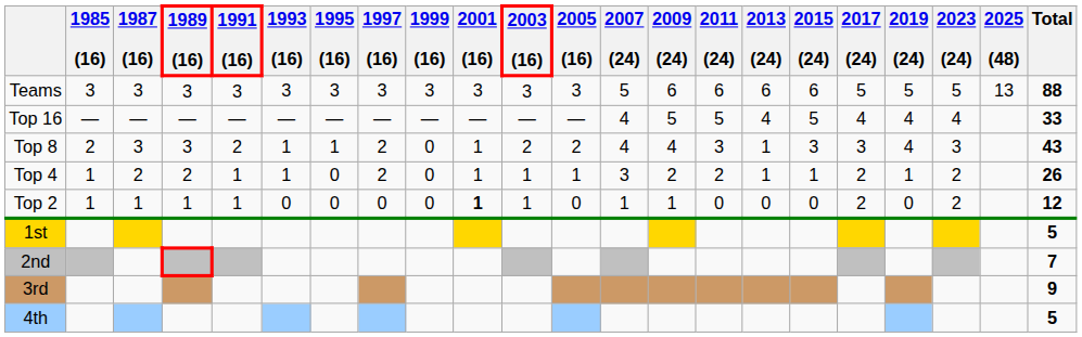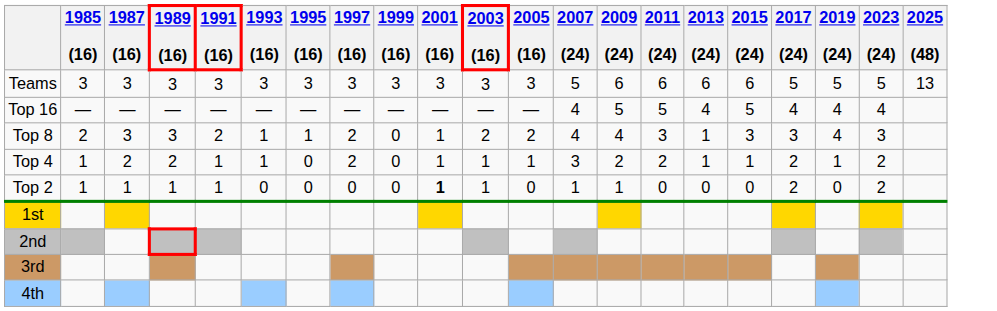 <table class="wikitable" style="text-align: center">
 <tr valign=top>
 <th></th>
 <th><a href='#'>1985</a><br><br>(16)</th>
 <th><a href='#'>1987</a><br><br>(16)</th>
 <th style="border:3px solid red"><a href='#'>1989</a><br><br>(16)</th>
 <th style="border:3px solid red"><a href='#'>1991</a><br><br>(16)</th>
 <th><a href='#'>1993</a><br><br>(16)</th>
 <th><a href='#'>1995</a><br><br>(16)</th>
 <th><a href='#'>1997</a><br><br>(16)</th>
 <th><a href='#'>1999</a><br><br>(16)</th>
 <th><a href='#'>2001</a><br><br>(16)</th>
 <th style="border:3px solid red"><a href='#'>2003</a><br><br>(16)</th>
 <th><a href='#'>2005</a><br><br>(16)</th>
 <th><a href='#'>2007</a><br><br>(24)</th>
 <th><a href='#'>2009</a><br><br>(24)</th>
 <th><a href='#'>2011</a><br><br>(24)</th>
 <th><a href='#'>2013</a><br><br>(24)</th>
 <th><a href='#'>2015</a><br><br>(24)</th>
 <th><a href='#'>2017</a><br><br>(24)</th>
 <th><a href='#'>2019</a><br><br>(24)</th>
 <th><a href='#'>2023</a><br><br>(24)</th>
 <th><a href='#'>2025</a><br><br>(48)</th>
-<th>Total</th>
 </tr>
 <tr>
 <td>Teams</td>
 <td>3</td>
 <td>3</td>
 <td>3</td>
 <td>3</td>
 <td>3</td>
 <td>3</td>
 <td>3</td>
 <td>3</td>
 <td>3</td>
 <td>3</td>
 <td>3</td>
 <td>5</td>
 <td>6</td>
 <td>6</td>
 <td>6</td>
 <td>6</td>
 <td>5</td>
 <td>5</td>
 <td>5</td>
 <td>13</td>
-<td><strong>88</strong></td>
 </tr>
 <tr>
 <td>Top 16</td>
 <td>—</td>
 <td>—</td>
 <td>—</td>
 <td>—</td>
 <td>—</td>
 <td>—</td>
 <td>—</td>
 <td>—</td>
 <td>—</td>
 <td>—</td>
 <td>—</td>
 <td>4</td>
 <td>5</td>
 <td>5</td>
 <td>4</td>
 <td>5</td>
 <td>4</td>
 <td>4</td>
 <td>4</td>
 <td></td>
-<td><strong>33</strong></td>
 </tr>
 <tr>
 <td>Top 8</td>
 <td>2</td>
 <td>3</td>
 <td>3</td>
 <td>2</td>
 <td>1</td>
 <td>1</td>
 <td>2</td>
 <td>0</td>
 <td>1</td>
 <td>2</td>
 <td>2</td>
 <td>4</td>
 <td>4</td>
 <td>3</td>
 <td>1</td>
 <td>3</td>
 <td>3</td>
 <td>4</td>
 <td>3</td>
 <td></td>
-<td><strong>43</strong></td>
 </tr>
 <tr>
 <td>Top 4</td>
 <td>1</td>
 <td>2</td>
 <td>2</td>
 <td>1</td>
 <td>1</td>
 <td>0</td>
 <td>2</td>
 <td>0</td>
 <td>1</td>
 <td>1</td>
 <td>1</td>
 <td>3</td>
 <td>2</td>
 <td>2</td>
 <td>1</td>
 <td>1</td>
 <td>2</td>
 <td>1</td>
 <td>2</td>
 <td></td>
-<td><strong>26</strong></td>
 </tr>
 <tr>
 <td>Top 2</td>
 <td>1</td>
 <td>1</td>
 <td>1</td>
 <td>1</td>
 <td>0</td>
 <td>0</td>
 <td>0</td>
 <td>0</td>
 <td><strong>1</strong></td>
 <td>1</td>
 <td>0</td>
 <td>1</td>
 <td>1</td>
 <td>0</td>
 <td>0</td>
 <td>0</td>
 <td>2</td>
 <td>0</td>
 <td>2</td>
 <td></td>
-<td><strong>12</strong></td>
 </tr>
 <tr style="border-top:3px solid green;">
 <td bgcolor=gold>1st</td>
 <td></td>
 <td bgcolor=gold></td>
 <td></td>
 <td></td>
 <td></td>
 <td></td>
 <td></td>
 <td></td>
 <td bgcolor=gold></td>
 <td></td>
 <td></td>
 <td></td>
 <td bgcolor=gold></td>
 <td></td>
 <td></td>
 <td></td>
 <td bgcolor=gold></td>
 <td></td>
 <td bgcolor=gold></td>
 <td></td>
-<td><strong>5</strong></td>
 </tr>
 <tr>
 <td bgcolor=silver>2nd</td>
 <td bgcolor=silver></td>
 <td></td>
 <td style="border:3px solid red" bgcolor=silver></td>
 <td bgcolor=silver></td>
 <td></td>
 <td></td>
 <td></td>
 <td></td>
 <td></td>
 <td bgcolor=silver></td>
 <td></td>
 <td bgcolor=silver></td>
 <td></td>
 <td></td>
 <td></td>
 <td></td>
 <td bgcolor=silver></td>
 <td></td>
 <td bgcolor=silver></td>
 <td></td>
-<td><strong>7</strong></td>
 </tr>
 <tr>
 <td bgcolor=#cc9966>3rd</td>
 <td></td>
 <td></td>
 <td bgcolor=#cc9966></td>
 <td></td>
 <td></td>
 <td></td>
 <td bgcolor=#cc9966></td>
 <td></td>
 <td></td>
 <td></td>
 <td bgcolor=#cc9966></td>
 <td bgcolor=#cc9966></td>
 <td bgcolor=#cc9966></td>
 <td bgcolor=#cc9966></td>
 <td bgcolor=#cc9966></td>
 <td bgcolor=#cc9966></td>
 <td></td>
 <td bgcolor=#cc9966></td>
 <td></td>
 <td></td>
-<td><strong>9</strong></td>
 </tr>
 <tr>
 <td bgcolor=#9acdff>4th</td>
 <td></td>
 <td bgcolor=#9acdff></td>
 <td></td>
 <td></td>
 <td bgcolor=#9acdff></td>
 <td></td>
 <td bgcolor=#9acdff></td>
 <td></td>
 <td></td>
 <td></td>
 <td bgcolor=#9acdff></td>
 <td></td>
 <td></td>
 <td></td>
 <td></td>
 <td></td>
 <td></td>
 <td bgcolor=#9acdff></td>
 <td></td>
 <td></td>
-<td><strong>5</strong></td>
 </tr>
 </table>
